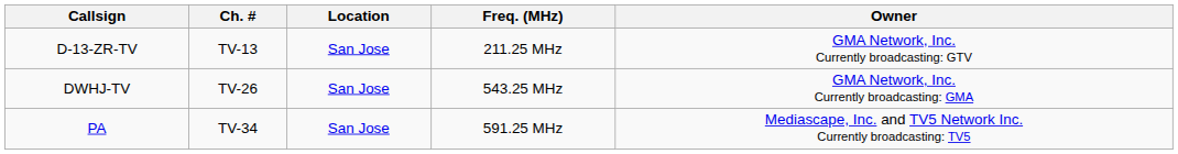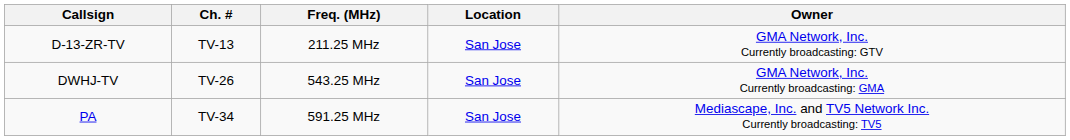 <table class="wikitable" style="width:100%; text-align:center;">
 <tr>
 <th>Callsign</th>
 <th>Ch. #</th>
+<th>Freq. (MHz)</th>
 <th>Location</th>
-<th>Freq. (MHz)</th>
 <th>Owner</th>
 </tr>
 <tr>
 <td>D-13-ZR-TV</td>
 <td>TV-13</td>
+<td>211.25 MHz</td>
 <td><a href='#'>San Jose</a></td>
-<td>211.25 MHz</td>
 <td><a href='#'>GMA Network, Inc.</a><br><small>Currently broadcasting: GTV</small></td>
 </tr>
 <tr>
 <td>DWHJ-TV</td>
 <td>TV-26</td>
+<td>543.25 MHz</td>
 <td><a href='#'>San Jose</a></td>
-<td>543.25 MHz</td>
 <td><a href='#'>GMA Network, Inc.</a><br><small>Currently broadcasting: <a href='#'>GMA</a></small></td>
 </tr>
 <tr>
 <td><a href='#'>PA</a></td>
 <td>TV-34</td>
+<td>591.25 MHz</td>
 <td><a href='#'>San Jose</a></td>
-<td>591.25 MHz</td>
 <td><a href='#'>Mediascape, Inc.</a> and <a href='#'>TV5 Network Inc.</a> <br><small>Currently broadcasting: <a href='#'>TV5</a></small></td>
 </tr>
 </table>
